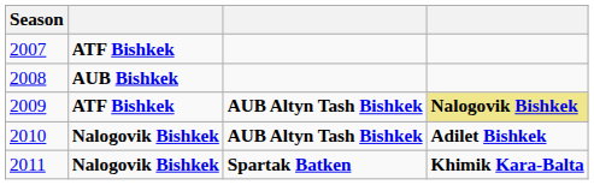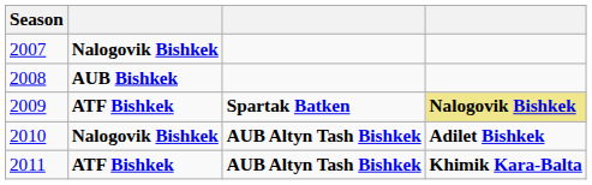 <table class="wikitable">
 <tr>
 <th>Season</th>
 <th></th>
 <th></th>
 <th></th>
 </tr>
 <tr>
 <td><a href='#'>2007</a></td>
-<td><strong>ATF <a href='#'>Bishkek</a></strong></td>
+<td><strong>Nalogovik <a href='#'>Bishkek</a></strong></td>
 <td></td>
 <td></td>
 </tr>
 <tr>
 <td><a href='#'>2008</a></td>
 <td><strong>AUB <a href='#'>Bishkek</a></strong></td>
 <td></td>
 <td></td>
 </tr>
 <tr>
 <td><a href='#'>2009</a></td>
 <td><strong>ATF <a href='#'>Bishkek</a></strong></td>
-<td><strong>AUB Altyn Tash <a href='#'>Bishkek</a></strong></td>
+<td><strong>Spartak <a href='#'>Batken</a> </strong></td>
 <td style="background: khaki;"><strong>Nalogovik <a href='#'>Bishkek</a></strong></td>
 </tr>
 <tr>
 <td><a href='#'>2010</a></td>
 <td><strong>Nalogovik <a href='#'>Bishkek</a></strong></td>
 <td><strong>AUB Altyn Tash <a href='#'>Bishkek</a></strong></td>
 <td><strong>Adilet <a href='#'>Bishkek</a></strong></td>
 </tr>
 <tr>
 <td><a href='#'>2011</a></td>
-<td><strong>Nalogovik <a href='#'>Bishkek</a></strong></td>
-<td><strong>Spartak <a href='#'>Batken</a> </strong></td>
+<td><strong>ATF <a href='#'>Bishkek</a></strong></td>
+<td><strong>AUB Altyn Tash <a href='#'>Bishkek</a></strong></td>
 <td><strong>Khimik <a href='#'>Kara-Balta</a></strong></td>
 </tr>
 </table>
